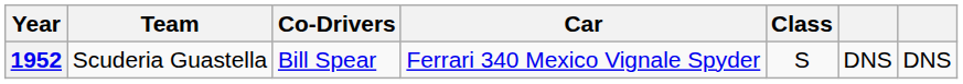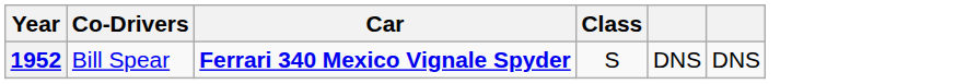 <table class="wikitable" style="text-align:center; font-size:90%">
 <tr>
 <th>Year</th>
-<th>Team</th>
 <th>Co-Drivers</th>
 <th>Car</th>
 <th>Class</th>
 <th></th>
 <th></th>
 </tr>
 <tr>
 <th><a href='#'>1952</a></th>
-<td align="left"nowrap>  Scuderia Guastella</td>
 <td align="left"nowrap> <a href='#'>Bill Spear</a></td>
-<td align="left"nowrap><a href='#'>Ferrari 340 Mexico Vignale Spyder</a></td>
+<td align="left"nowrap><strong><a href='#'>Ferrari 340 Mexico Vignale Spyder</a></strong></td>
 <td>S</td>
 <td>DNS</td>
 <td>DNS</td>
 </tr>
 </table>
